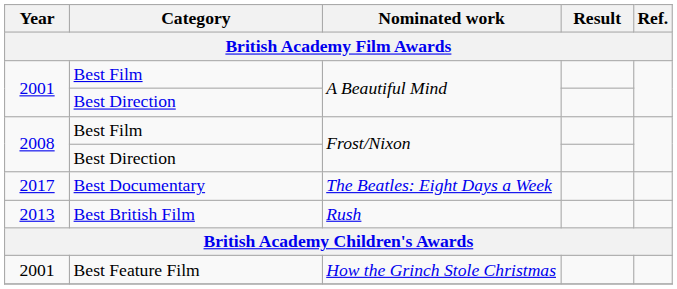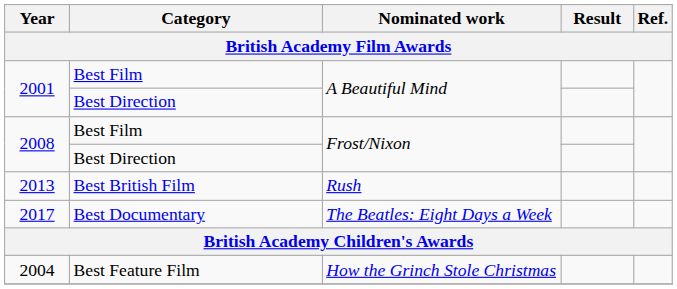 <table class=wikitable>
 <tr>
 <th scope="col" style="width:5em;">Year</th>
 <th scope="col" style="width:26em;">Category</th>
 <th scope="col" style="width:25em;">Nominated work</th>
 <th scope="col" style="width:5em;">Result</th>
 <th>Ref.</th>
 </tr>
 <tr>
 <th colspan="5" align="center"><a href='#'>British Academy Film Awards</a></th>
 </tr>
 <tr>
 <td style="text-align:center;", rowspan="2"><a href='#'>2001</a></td>
 <td><a href='#'>Best Film</a></td>
 <td rowspan="2"><em>A Beautiful Mind</em></td>
 <td></td>
 <td rowspan="2" style="text-align:center;"></td>
 </tr>
 <tr>
 <td><a href='#'>Best Direction</a></td>
 <td></td>
 </tr>
 <tr>
 <td style="text-align:center;", rowspan="2"><a href='#'>2008</a></td>
 <td>Best Film</td>
 <td rowspan="2"><em>Frost/Nixon</em></td>
 <td></td>
 <td rowspan="2" style="text-align:center;"></td>
 </tr>
 <tr>
 <td>Best Direction</td>
 <td></td>
 </tr>
 <tr>
+<td style="text-align:center;"><a href='#'>2013</a></td>
+<td><a href='#'>Best British Film</a></td>
+<td><em><a href='#'>Rush</a></em></td>
+<td></td>
+<td style="text-align:center;"></td>
+</tr>
+<tr>
 <td style="text-align:center;"><a href='#'>2017</a></td>
 <td><a href='#'>Best Documentary</a></td>
 <td><em><a href='#'>The Beatles: Eight Days a Week</a></em></td>
 <td></td>
 <td style="text-align:center;"></td>
 </tr>
 <tr>
-<td style="text-align:center;"><a href='#'>2013</a></td>
-<td><a href='#'>Best British Film</a></td>
-<td><em><a href='#'>Rush</a></em></td>
-<td></td>
-<td style="text-align:center;"></td>
-</tr>
-<tr>
 <th colspan="5" align="center"><a href='#'>British Academy Children's Awards</a></th>
 </tr>
 <tr>
-<td style="text-align:center;">2001</td>
+<td style="text-align:center;">2004</td>
 <td>Best Feature Film</td>
 <td><em><a href='#'>How the Grinch Stole Christmas</a></em></td>
 <td></td>
 <td style="text-align:center;"></td>
 </tr>
 <tr>
 </tr>
 </table>
